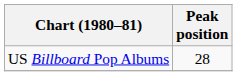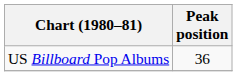 <table class="wikitable sortable">
 <tr>
 <th>Chart (1980–81)</th>
 <th>Peak<br>position</th>
 </tr>
 <tr>
 <td>US <a href='#'><em>Billboard</em> Pop Albums</a></td>
-<td align=center>28</td>
+<td align=center>36</td>
 </tr>
 <tr>
 </tr>
 </table>
